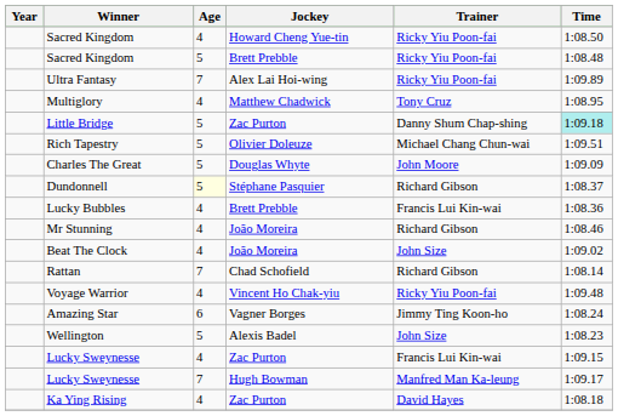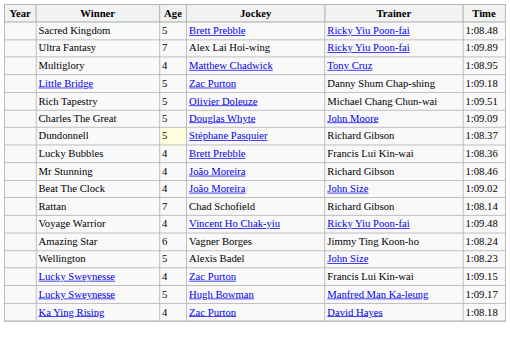 <table class = "wikitable sortable" | border="1" cellpadding="0" style="border-collapse: collapse; font-size:90%">
 <tr bgcolor="green" align="center">
 <th style="width:36px"><strong>Year</strong></th>
 <th style="width:160px"><strong>Winner</strong></th>
 <th style="width:30px"><strong>Age</strong></th>
 <th style="width:180px"><strong>Jockey</strong></th>
 <th style="width:180px"><strong>Trainer</strong></th>
 <th style="width:50px"><strong>Time</strong></th>
-</tr>
-<tr>
-<td></td>
-<td>Sacred Kingdom</td>
-<td>4</td>
-<td><a href='#'>Howard Cheng Yue-tin</a></td>
-<td><a href='#'>Ricky Yiu Poon-fai</a></td>
-<td>1:08.50</td>
 </tr>
 <tr>
 <td></td>
 <td>Sacred Kingdom</td>
 <td>5</td>
 <td><a href='#'>Brett Prebble</a></td>
 <td><a href='#'>Ricky Yiu Poon-fai</a></td>
 <td>1:08.48</td>
 </tr>
 <tr>
 <td></td>
 <td>Ultra Fantasy</td>
 <td>7</td>
 <td>Alex Lai Hoi-wing</td>
 <td><a href='#'>Ricky Yiu Poon-fai</a></td>
 <td>1:09.89</td>
 </tr>
 <tr>
 <td></td>
 <td>Multiglory</td>
 <td>4</td>
 <td><a href='#'>Matthew Chadwick</a></td>
 <td><a href='#'>Tony Cruz</a></td>
 <td>1:08.95</td>
 </tr>
 <tr>
 <td></td>
 <td><a href='#'>Little Bridge</a></td>
 <td>5</td>
 <td><a href='#'>Zac Purton</a></td>
 <td>Danny Shum Chap-shing</td>
-<td style="background: paleturquoise;">1:09.18</td>
+<td>1:09.18</td>
 </tr>
 <tr>
 <td></td>
 <td>Rich Tapestry</td>
 <td>5</td>
 <td><a href='#'>Olivier Doleuze</a></td>
 <td>Michael Chang Chun-wai</td>
 <td>1:09.51</td>
 </tr>
 <tr>
 <td></td>
 <td>Charles The Great</td>
 <td>5</td>
 <td><a href='#'>Douglas Whyte</a></td>
 <td><a href='#'>John Moore</a></td>
 <td>1:09.09</td>
 </tr>
 <tr>
 <td></td>
 <td>Dundonnell</td>
 <td style="background: lightyellow;">5</td>
 <td><a href='#'>Stéphane Pasquier</a></td>
 <td>Richard Gibson</td>
 <td>1:08.37</td>
 </tr>
 <tr>
 <td></td>
 <td>Lucky Bubbles</td>
 <td>4</td>
 <td><a href='#'>Brett Prebble</a></td>
 <td>Francis Lui Kin-wai</td>
 <td>1:08.36</td>
 </tr>
 <tr>
 <td></td>
 <td>Mr Stunning</td>
 <td>4</td>
 <td><a href='#'>João Moreira</a></td>
 <td>Richard Gibson</td>
 <td>1:08.46</td>
 </tr>
 <tr>
 <td></td>
 <td>Beat The Clock</td>
 <td>4</td>
 <td><a href='#'>João Moreira</a></td>
 <td><a href='#'>John Size</a></td>
 <td>1:09.02</td>
 </tr>
 <tr>
 <td></td>
 <td>Rattan</td>
 <td>7</td>
 <td>Chad Schofield</td>
 <td>Richard Gibson</td>
 <td>1:08.14</td>
 </tr>
 <tr>
 <td></td>
 <td>Voyage Warrior</td>
 <td>4</td>
 <td><a href='#'>Vincent Ho Chak-yiu</a></td>
 <td><a href='#'>Ricky Yiu Poon-fai</a></td>
 <td>1:09.48</td>
 </tr>
 <tr>
 <td></td>
 <td>Amazing Star</td>
 <td>6</td>
 <td>Vagner Borges</td>
 <td>Jimmy Ting Koon-ho</td>
 <td>1:08.24</td>
 </tr>
 <tr>
 <td></td>
 <td>Wellington</td>
 <td>5</td>
 <td>Alexis Badel</td>
 <td><a href='#'>John Size</a></td>
 <td>1:08.23</td>
 </tr>
 <tr>
 <td></td>
 <td><a href='#'>Lucky Sweynesse</a></td>
 <td>4</td>
 <td><a href='#'>Zac Purton</a></td>
 <td>Francis Lui Kin-wai</td>
 <td>1:09.15</td>
 </tr>
 <tr>
 <td></td>
 <td><a href='#'>Lucky Sweynesse</a></td>
-<td>7</td>
+<td>5</td>
 <td><a href='#'>Hugh Bowman</a></td>
 <td><a href='#'>Manfred Man Ka-leung</a></td>
 <td>1:09.17</td>
 </tr>
 <tr>
 <td></td>
 <td><a href='#'>Ka Ying Rising</a></td>
 <td>4</td>
 <td><a href='#'>Zac Purton</a></td>
 <td><a href='#'>David Hayes</a></td>
 <td>1:08.18</td>
 </tr>
 <tr>
 </tr>
 </table>
